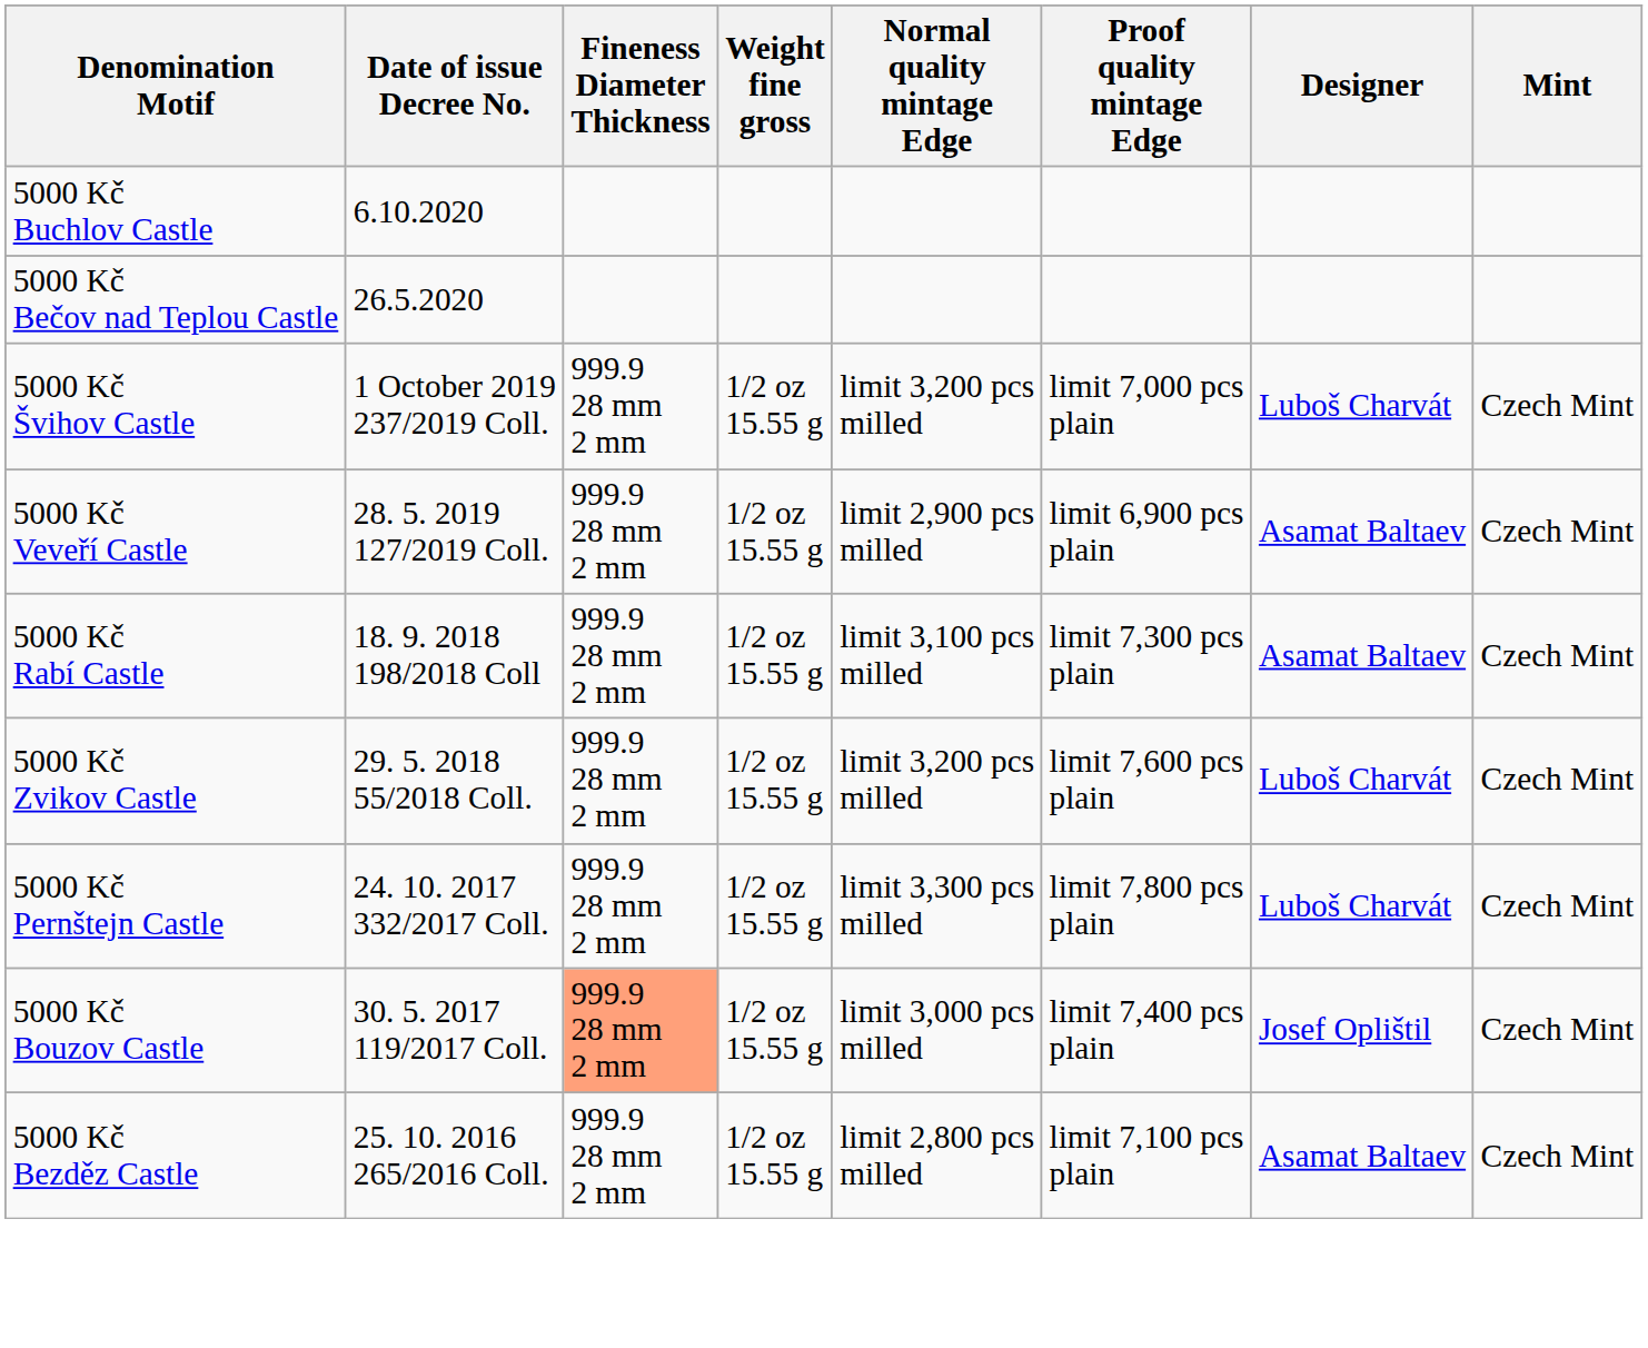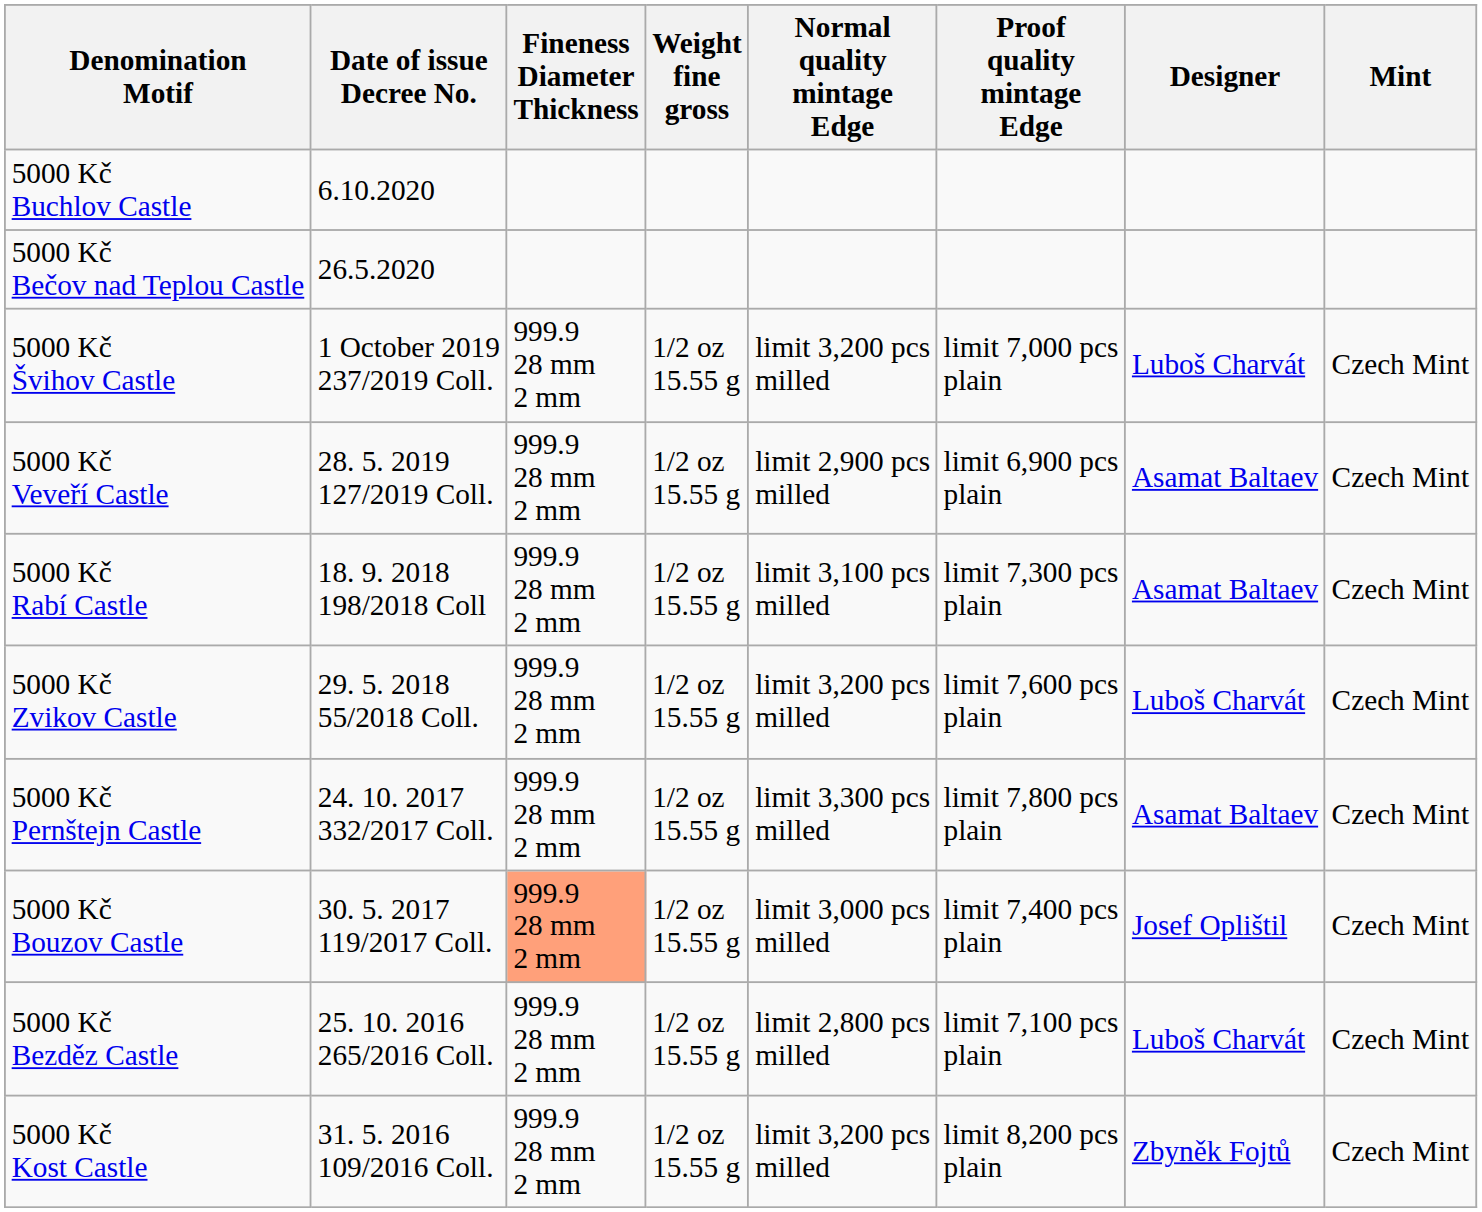 <table class="wikitable">
 <tr>
 <th>Denomination<br>Motif</th>
 <th>Date of issue<br>Decree No.</th>
 <th>Fineness<br>Diameter<br>Thickness</th>
 <th>Weight<br>fine<br>gross</th>
 <th>Normal<br>quality<br>mintage<br>Edge</th>
 <th>Proof<br>quality<br>mintage<br>Edge</th>
 <th>Designer</th>
 <th>Mint</th>
 </tr>
 <tr>
 <td>5000 Kč<br><a href='#'>Buchlov Castle</a></td>
 <td>6.10.2020</td>
 <td></td>
 <td></td>
 <td></td>
 <td></td>
 <td></td>
 <td></td>
 </tr>
 <tr>
 <td>5000 Kč<br><a href='#'>Bečov nad Teplou Castle</a></td>
 <td>26.5.2020</td>
 <td></td>
 <td></td>
 <td></td>
 <td></td>
 <td></td>
 <td></td>
 </tr>
 <tr>
 <td>5000 Kč<br><a href='#'>Švihov Castle</a></td>
 <td>1 October 2019<br>237/2019 Coll.</td>
 <td>999.9<br>28 mm<br>2 mm</td>
 <td>1/2 oz<br>15.55 g</td>
 <td>limit 3,200 pcs<br>milled</td>
 <td>limit 7,000 pcs<br>plain</td>
 <td><a href='#'>Luboš Charvát</a></td>
 <td>Czech Mint</td>
 </tr>
 <tr>
 <td>5000 Kč<br><a href='#'>Veveří Castle</a></td>
 <td>28. 5. 2019<br>127/2019 Coll.</td>
 <td>999.9<br>28 mm<br>2 mm</td>
 <td>1/2 oz<br>15.55 g</td>
 <td>limit 2,900 pcs<br>milled</td>
 <td>limit 6,900 pcs<br>plain</td>
 <td><a href='#'>Asamat Baltaev</a></td>
 <td>Czech Mint</td>
 </tr>
 <tr>
 <td>5000 Kč<br><a href='#'>Rabí Castle</a></td>
 <td>18. 9. 2018<br>198/2018 Coll</td>
 <td>999.9<br>28 mm<br>2 mm</td>
 <td>1/2 oz<br>15.55 g</td>
 <td>limit 3,100 pcs<br>milled</td>
 <td>limit 7,300 pcs<br>plain</td>
 <td><a href='#'>Asamat Baltaev</a></td>
 <td>Czech Mint</td>
 </tr>
 <tr>
 <td>5000 Kč<br><a href='#'>Zvikov Castle</a></td>
 <td>29. 5. 2018<br>55/2018 Coll.</td>
 <td>999.9<br>28 mm<br>2 mm</td>
 <td>1/2 oz<br>15.55 g</td>
 <td>limit 3,200 pcs<br>milled</td>
 <td>limit 7,600 pcs<br>plain</td>
 <td><a href='#'>Luboš Charvát</a></td>
 <td>Czech Mint</td>
 </tr>
 <tr>
 <td>5000 Kč<br><a href='#'>Pernštejn Castle</a></td>
 <td>24. 10. 2017<br>332/2017 Coll.</td>
 <td>999.9<br>28 mm<br>2 mm</td>
 <td>1/2 oz<br>15.55 g</td>
 <td>limit 3,300 pcs<br>milled</td>
 <td>limit 7,800 pcs<br>plain</td>
-<td><a href='#'>Luboš Charvát</a></td>
+<td><a href='#'>Asamat Baltaev</a></td>
 <td>Czech Mint</td>
 </tr>
 <tr>
 <td>5000 Kč<br><a href='#'>Bouzov Castle</a></td>
 <td>30. 5. 2017<br>119/2017 Coll.</td>
 <td style="background: lightsalmon;">999.9<br>28 mm<br>2 mm</td>
 <td>1/2 oz<br>15.55 g</td>
 <td>limit 3,000 pcs<br>milled</td>
 <td>limit 7,400 pcs<br>plain</td>
 <td><a href='#'>Josef Oplištil</a></td>
 <td>Czech Mint</td>
 </tr>
 <tr>
 <td>5000 Kč<br><a href='#'>Bezděz Castle</a></td>
 <td>25. 10. 2016<br>265/2016 Coll.</td>
 <td>999.9<br>28 mm<br>2 mm</td>
 <td>1/2 oz<br>15.55 g</td>
 <td>limit 2,800 pcs<br>milled</td>
 <td>limit 7,100 pcs<br>plain</td>
-<td><a href='#'>Asamat Baltaev</a></td>
+<td><a href='#'>Luboš Charvát</a></td>
+<td>Czech Mint</td>
+</tr>
+<tr>
+<td>5000 Kč<br><a href='#'>Kost Castle</a></td>
+<td>31. 5. 2016<br>109/2016 Coll.</td>
+<td>999.9<br>28 mm<br>2 mm</td>
+<td>1/2 oz<br>15.55 g</td>
+<td>limit 3,200 pcs<br>milled</td>
+<td>limit 8,200 pcs<br>plain</td>
+<td><a href='#'>Zbyněk Fojtů</a></td>
 <td>Czech Mint</td>
 </tr>
 </table>
